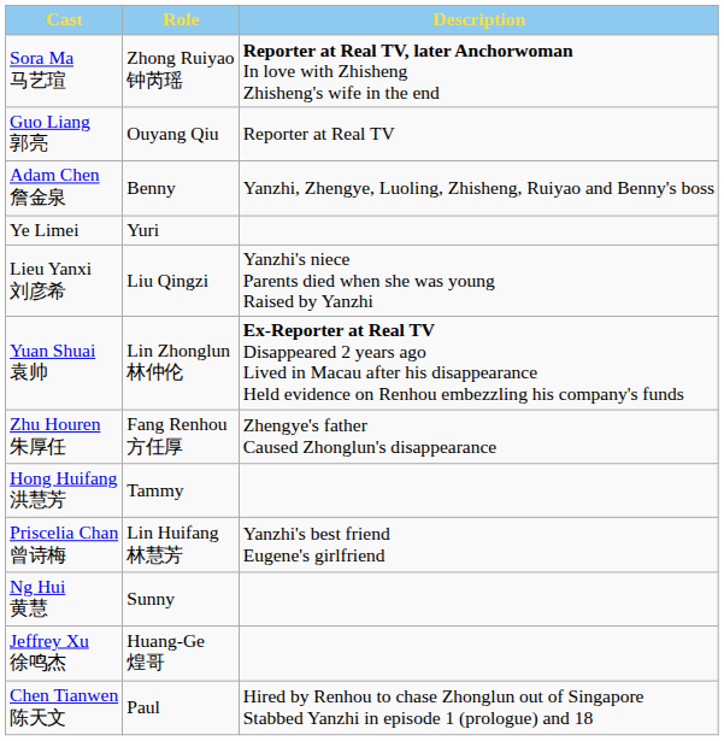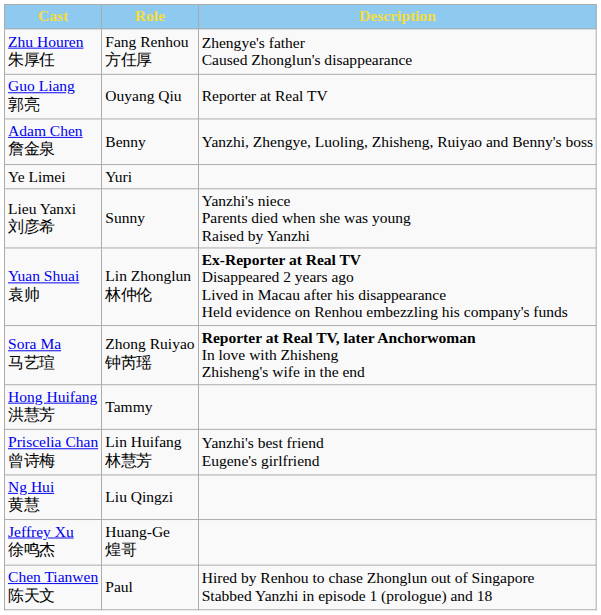 <table class="wikitable">
 <tr>
 <th style="background:#8ecaef; color:#f5de40">Cast</th>
 <th style="background:#8ecaef; color:#f5de40">Role</th>
 <th style="background:#8ecaef; color:#f5de40">Description</th>
 </tr>
 <tr>
-<td><a href='#'>Sora Ma</a> <br> 马艺瑄</td>
-<td>Zhong Ruiyao <br> 钟芮瑶</td>
-<td><strong>Reporter at Real TV, later Anchorwoman</strong><br>In love with Zhisheng<br>Zhisheng's wife in the end</td>
+<td><a href='#'>Zhu Houren</a> <br> 朱厚任</td>
+<td>Fang Renhou <br> 方任厚</td>
+<td>Zhengye's father<br>Caused Zhonglun's disappearance</td>
 </tr>
 <tr>
 <td><a href='#'>Guo Liang</a> <br> 郭亮</td>
 <td>Ouyang Qiu</td>
 <td>Reporter at Real TV</td>
 </tr>
 <tr>
 <td><a href='#'>Adam Chen</a> <br> 詹金泉</td>
 <td>Benny</td>
 <td>Yanzhi, Zhengye, Luoling, Zhisheng, Ruiyao and Benny's boss</td>
 </tr>
 <tr>
 <td>Ye Limei</td>
 <td>Yuri</td>
 <td></td>
 </tr>
 <tr>
 <td>Lieu Yanxi <br> 刘彦希</td>
-<td>Liu Qingzi</td>
+<td>Sunny</td>
 <td>Yanzhi's niece<br>Parents died when she was young<br>Raised by Yanzhi</td>
 </tr>
 <tr>
 <td><a href='#'>Yuan Shuai</a> <br> 袁帅</td>
 <td>Lin Zhonglun <br> 林仲伦</td>
 <td><strong>Ex-Reporter at Real TV</strong><br>Disappeared 2 years ago<br>Lived in Macau after his disappearance<br>Held evidence on Renhou embezzling his company's funds</td>
 </tr>
 <tr>
-<td><a href='#'>Zhu Houren</a> <br> 朱厚任</td>
-<td>Fang Renhou <br> 方任厚</td>
-<td>Zhengye's father<br>Caused Zhonglun's disappearance</td>
+<td><a href='#'>Sora Ma</a> <br> 马艺瑄</td>
+<td>Zhong Ruiyao <br> 钟芮瑶</td>
+<td><strong>Reporter at Real TV, later Anchorwoman</strong><br>In love with Zhisheng<br>Zhisheng's wife in the end</td>
 </tr>
 <tr>
 <td><a href='#'>Hong Huifang</a> <br> 洪慧芳</td>
 <td>Tammy</td>
 <td></td>
 </tr>
 <tr>
 <td><a href='#'>Priscelia Chan</a> <br> 曾诗梅</td>
 <td>Lin Huifang <br> 林慧芳</td>
 <td>Yanzhi's best friend<br>Eugene's girlfriend</td>
 </tr>
 <tr>
 <td><a href='#'>Ng Hui</a> <br> 黄慧</td>
-<td>Sunny</td>
+<td>Liu Qingzi</td>
 <td></td>
 </tr>
 <tr>
 <td><a href='#'>Jeffrey Xu</a> <br> 徐鸣杰</td>
 <td>Huang-Ge <br> 煌哥</td>
 <td></td>
 </tr>
 <tr>
 <td><a href='#'>Chen Tianwen</a> <br> 陈天文</td>
 <td>Paul</td>
 <td>Hired by Renhou to chase Zhonglun out of Singapore<br>Stabbed Yanzhi in episode 1 (prologue) and 18</td>
 </tr>
 </table>
